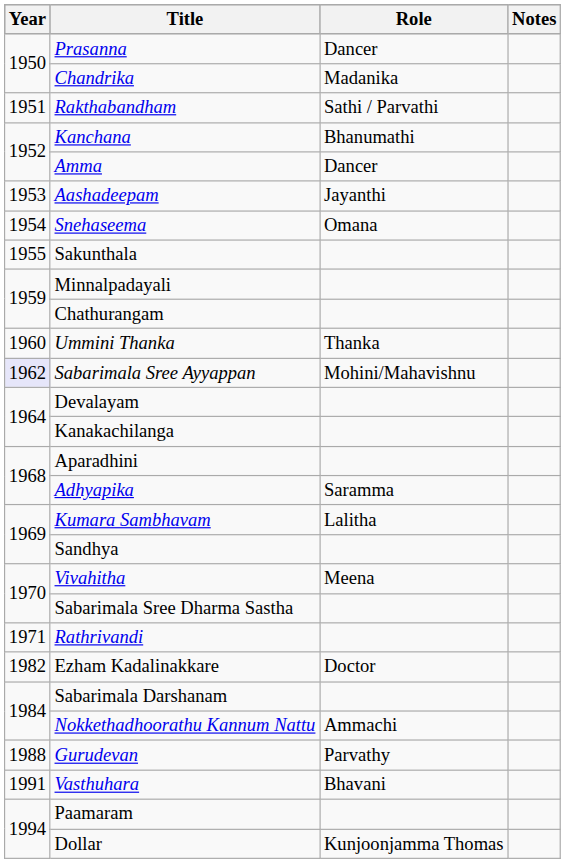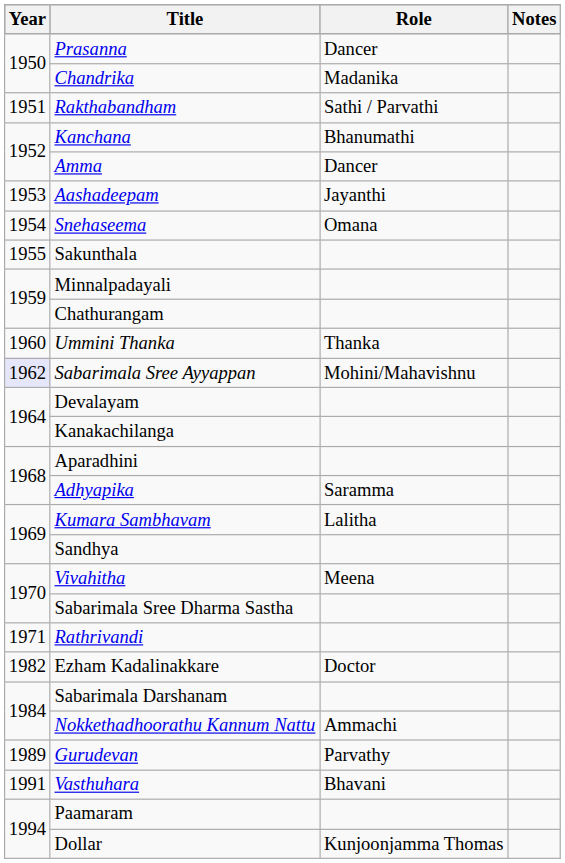 <table class="wikitable sortable">
 <tr style="background:#000;">
 <th>Year</th>
 <th>Title</th>
 <th>Role</th>
 <th class=unsortable>Notes</th>
 </tr>
 <tr>
 <td rowspan="2">1950</td>
 <td><em><a href='#'>Prasanna</a></em></td>
 <td>Dancer</td>
 <td></td>
 </tr>
 <tr>
 <td><em><a href='#'>Chandrika</a></em></td>
 <td>Madanika</td>
 <td></td>
 </tr>
 <tr>
 <td>1951</td>
 <td><em><a href='#'>Rakthabandham</a></em></td>
 <td>Sathi / Parvathi</td>
 <td></td>
 </tr>
 <tr>
 <td rowspan="2">1952</td>
 <td><em><a href='#'>Kanchana</a></em></td>
 <td>Bhanumathi</td>
 <td></td>
 </tr>
 <tr>
 <td><em><a href='#'>Amma</a></em></td>
 <td>Dancer</td>
 <td></td>
 </tr>
 <tr>
 <td>1953</td>
 <td><em><a href='#'>Aashadeepam</a></em></td>
 <td>Jayanthi</td>
 <td></td>
 </tr>
 <tr>
 <td>1954</td>
 <td><em><a href='#'>Snehaseema</a></em></td>
 <td>Omana</td>
 <td></td>
 </tr>
 <tr>
 <td>1955</td>
 <td>Sakunthala</td>
 <td></td>
 <td></td>
 </tr>
 <tr>
 <td rowspan="2">1959</td>
 <td>Minnalpadayali</td>
 <td></td>
 <td></td>
 </tr>
 <tr>
 <td>Chathurangam</td>
 <td></td>
 <td></td>
 </tr>
 <tr>
 <td>1960</td>
 <td><em>Ummini Thanka</em></td>
 <td>Thanka</td>
 <td></td>
 </tr>
 <tr>
 <td style="background: lavender;">1962</td>
 <td><em>Sabarimala Sree Ayyappan</em></td>
 <td>Mohini/Mahavishnu</td>
 <td></td>
 </tr>
 <tr>
 <td rowspan="2">1964</td>
 <td>Devalayam</td>
 <td></td>
 <td></td>
 </tr>
 <tr>
 <td>Kanakachilanga</td>
 <td></td>
 <td></td>
 </tr>
 <tr>
 <td rowspan="2">1968</td>
 <td>Aparadhini</td>
 <td></td>
 <td></td>
 </tr>
 <tr>
 <td><em><a href='#'>Adhyapika</a></em></td>
 <td>Saramma</td>
 <td></td>
 </tr>
 <tr>
 <td rowspan="2">1969</td>
 <td><em><a href='#'>Kumara Sambhavam</a></em></td>
 <td>Lalitha</td>
 <td></td>
 </tr>
 <tr>
 <td>Sandhya</td>
 <td></td>
 <td></td>
 </tr>
 <tr>
 <td rowspan="2">1970</td>
 <td><em><a href='#'>Vivahitha</a></em></td>
 <td>Meena</td>
 <td></td>
 </tr>
 <tr>
 <td>Sabarimala Sree Dharma Sastha</td>
 <td></td>
 <td></td>
 </tr>
 <tr>
 <td>1971</td>
 <td><em><a href='#'>Rathrivandi</a></em></td>
 <td></td>
 <td></td>
 </tr>
 <tr>
 <td>1982</td>
 <td>Ezham Kadalinakkare</td>
 <td>Doctor</td>
 <td></td>
 </tr>
 <tr>
 <td rowspan="2">1984</td>
 <td>Sabarimala Darshanam</td>
 <td></td>
 <td></td>
 </tr>
 <tr>
 <td><em><a href='#'>Nokkethadhoorathu Kannum Nattu</a></em></td>
 <td>Ammachi</td>
 <td></td>
 </tr>
 <tr>
-<td>1988</td>
+<td>1989</td>
 <td><em><a href='#'>Gurudevan</a></em></td>
 <td>Parvathy</td>
 <td></td>
 </tr>
 <tr>
 <td>1991</td>
 <td><em><a href='#'>Vasthuhara</a></em></td>
 <td>Bhavani</td>
 <td></td>
 </tr>
 <tr>
 <td rowspan="2">1994</td>
 <td>Paamaram</td>
 <td></td>
 <td></td>
 </tr>
 <tr>
 <td>Dollar</td>
 <td>Kunjoonjamma Thomas</td>
 <td></td>
 </tr>
 </table>
